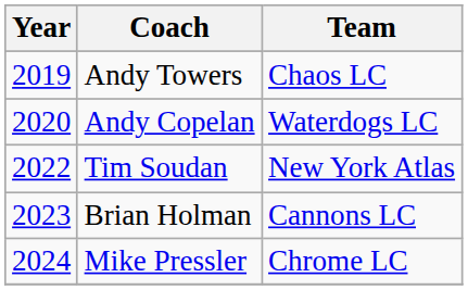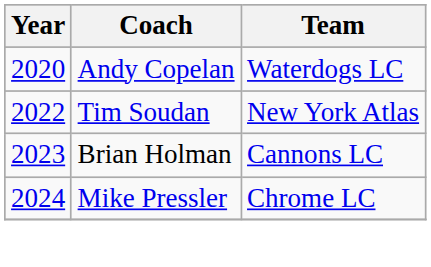 <table class="wikitable">
 <tr>
 <th>Year</th>
 <th>Coach</th>
 <th>Team</th>
-</tr>
-<tr>
-<td><a href='#'>2019</a></td>
-<td>Andy Towers</td>
-<td><a href='#'>Chaos LC</a></td>
 </tr>
 <tr>
 <td><a href='#'>2020</a></td>
 <td><a href='#'>Andy Copelan</a></td>
 <td><a href='#'>Waterdogs LC</a></td>
 </tr>
 <tr>
 <td><a href='#'>2022</a></td>
 <td><a href='#'>Tim Soudan</a></td>
 <td><a href='#'>New York Atlas</a></td>
 </tr>
 <tr>
 <td><a href='#'>2023</a></td>
 <td>Brian Holman</td>
 <td><a href='#'>Cannons LC</a></td>
 </tr>
 <tr>
 <td><a href='#'>2024</a></td>
 <td><a href='#'>Mike Pressler</a></td>
 <td><a href='#'>Chrome LC</a></td>
 </tr>
 <tr>
 </tr>
 </table>
